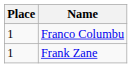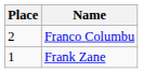 <table class="wikitable">
 <tr>
 <th>Place</th>
 <th>Name</th>
 </tr>
 <tr>
-<td>1</td>
+<td>2</td>
 <td> <a href='#'>Franco Columbu</a></td>
 </tr>
 <tr>
 <td>1</td>
 <td> <a href='#'>Frank Zane</a></td>
 </tr>
 </table>
